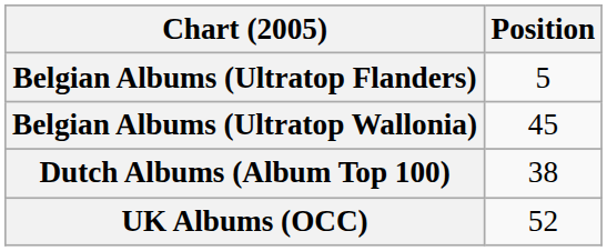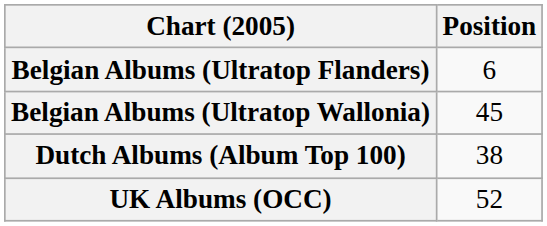 <table class="wikitable sortable plainrowheaders" style="text-align:center">
 <tr>
 <th scope="col">Chart (2005)</th>
 <th scope="col">Position</th>
 </tr>
 <tr>
 <th scope="row">Belgian Albums (Ultratop Flanders)</th>
-<td>5</td>
+<td>6</td>
 </tr>
 <tr>
 <th scope="row">Belgian Albums (Ultratop Wallonia)</th>
 <td>45</td>
 </tr>
 <tr>
 <th scope="row">Dutch Albums (Album Top 100)</th>
 <td>38</td>
 </tr>
 <tr>
 <th scope="row">UK Albums (OCC)</th>
 <td>52</td>
 </tr>
 </table>
